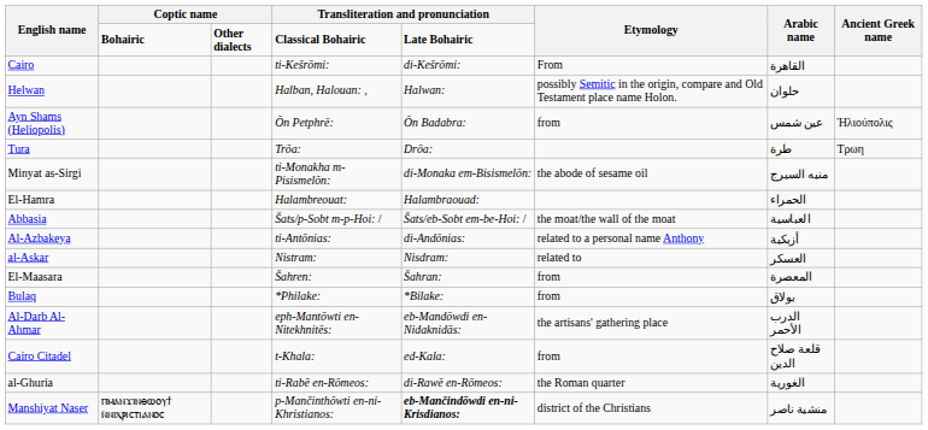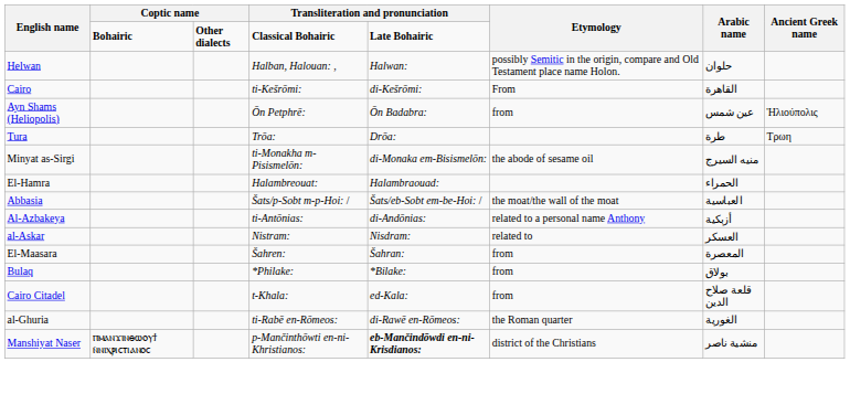 <table class="wikitable">
 <tr>
 <th rowspan="2">English name</th>
 <th colspan="2">Coptic name</th>
 <th colspan="2">Transliteration and pronunciation</th>
 <th rowspan="2">Etymology</th>
 <th rowspan="2">Arabic name</th>
 <th rowspan="2">Ancient Greek name</th>
 </tr>
 <tr>
 <td><strong>Bohairic</strong></td>
 <td><strong>Other dialects</strong></td>
 <td><strong>Classical Bohairic</strong></td>
 <td><strong>Late Bohairic</strong></td>
 </tr>
 <tr>
+<td><a href='#'>Helwan</a></td>
+<td></td>
+<td></td>
+<td><em>Halban, Halouan:</em> , </td>
+<td><em>Halwan:</em> </td>
+<td>possibly <a href='#'>Semitic</a> in the origin, compare  and Old Testament place name Holon.</td>
+<td>حلوان</td>
+<td></td>
+</tr>
+<tr>
 <td><a href='#'>Cairo</a></td>
 <td></td>
 <td></td>
 <td><em>ti-Kešrōmi:</em> </td>
 <td><em>di-Kešrōmi:</em> </td>
 <td>From </td>
 <td>القاهرة</td>
-<td></td>
-</tr>
-<tr>
-<td><a href='#'>Helwan</a></td>
-<td></td>
-<td></td>
-<td><em>Halban, Halouan:</em> , </td>
-<td><em>Halwan:</em> </td>
-<td>possibly <a href='#'>Semitic</a> in the origin, compare  and Old Testament place name Holon.</td>
-<td>حلوان</td>
 <td></td>
 </tr>
 <tr>
 <td><a href='#'>Ayn Shams (Heliopolis)</a></td>
 <td></td>
 <td></td>
 <td><em>Ōn Petphrē:</em> </td>
 <td><em>Ōn Badabra:</em> </td>
 <td>from </td>
 <td>عين شمس</td>
 <td>Ἡλιούπολις</td>
 </tr>
 <tr>
 <td><a href='#'>Tura</a></td>
 <td></td>
 <td></td>
 <td><em>Trōa:</em> </td>
 <td><em>Drōa:</em> </td>
 <td></td>
 <td>طرة</td>
 <td>Τρωη</td>
 </tr>
 <tr>
 <td>Minyat as-Sirgi</td>
 <td></td>
 <td></td>
 <td><em>ti-Monakha m-Pisismelōn:</em> </td>
 <td><em>di-Monaka em-Bisismelōn:</em> </td>
 <td>the abode of sesame oil</td>
 <td>منيه السيرج</td>
 <td></td>
 </tr>
 <tr>
 <td>El-Hamra</td>
 <td></td>
 <td></td>
 <td><em>Halambreouat:</em> </td>
 <td><em>Halambraouad:</em> </td>
 <td></td>
 <td>الحمراء</td>
 <td></td>
 </tr>
 <tr>
 <td><a href='#'>Abbasia</a></td>
 <td></td>
 <td></td>
 <td><em>Šats/p-Sobt m-p-Hoi:</em> /</td>
 <td><em>Šats/eb-Sobt em-be-Hoi:</em> /</td>
 <td>the moat/the wall of the moat</td>
 <td>العباسية</td>
 <td></td>
 </tr>
 <tr>
 <td><a href='#'>Al-Azbakeya</a></td>
 <td></td>
 <td></td>
 <td><em>ti-Antōnias:</em> </td>
 <td><em>di-Andōnias:</em> </td>
 <td>related to a personal name <a href='#'>Anthony</a></td>
 <td>أزبكية</td>
 <td></td>
 </tr>
 <tr>
 <td><a href='#'>al-Askar</a></td>
 <td></td>
 <td></td>
 <td><em>Nistram:</em> </td>
 <td><em>Nisdram:</em> </td>
 <td>related to </td>
 <td>العسكر</td>
 <td></td>
 </tr>
 <tr>
 <td>El-Maasara</td>
 <td></td>
 <td></td>
 <td><em>Šahren:</em> </td>
 <td><em>Šahran:</em> </td>
 <td>from </td>
 <td>المعصرة</td>
 <td></td>
 </tr>
 <tr>
 <td><a href='#'>Bulaq</a></td>
 <td></td>
 <td></td>
 <td><em>*Philake:</em> </td>
 <td><em>*Bilake:</em> </td>
 <td>from </td>
 <td>بولاق</td>
 <td></td>
 </tr>
 <tr>
-<td><a href='#'>Al-Darb Al-Ahmar</a></td>
-<td></td>
-<td></td>
-<td><em>eph-Mantōwti en-Nitekhnitēs:</em><br></td>
-<td><em>eb-Mandōwdi en-Nidaknidās:</em><br></td>
-<td>the artisans' gathering place</td>
-<td>الدرب الأحمر</td>
-<td></td>
-</tr>
-<tr>
 <td><a href='#'>Cairo Citadel</a></td>
 <td></td>
 <td></td>
 <td><em>t-Khala:</em> </td>
 <td><em>ed-Kala:</em> </td>
 <td>from </td>
 <td>قلعة صلاح الدين</td>
 <td></td>
 </tr>
 <tr>
 <td>al-Ghuria</td>
 <td></td>
 <td></td>
 <td><em>ti-Rabē en-Rōmeos:</em><br></td>
 <td><em>di-Rawē en-Rōmeos:</em><br></td>
 <td>the Roman quarter</td>
 <td>الغورية</td>
 <td></td>
 </tr>
 <tr>
 <td><a href='#'>Manshiyat Naser</a></td>
 <td>ⲡⲙⲁⲛϫⲓⲛⲑⲱⲟⲩϯ ⲛ̀ⲛⲓⲭⲣⲓⲥⲧⲓⲁⲛⲟⲥ</td>
 <td></td>
 <td><em>p-Mančinthōwti en-ni-Khristianos:</em><br></td>
 <td><strong><em>eb-Mančindōwdi en-ni-Krisdianos:</em><br></strong></td>
 <td>district of the Christians</td>
 <td>منشية ناصر</td>
 <td></td>
 </tr>
 </table>
